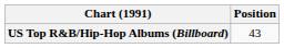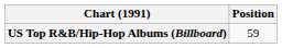 <table class="wikitable plainrowheaders" style="text-align:center">
 <tr>
 <th scope="col">Chart (1991)</th>
 <th scope="col">Position</th>
 </tr>
 <tr>
 <th scope="row">US Top R&B/Hip-Hop Albums (<em>Billboard</em>)</th>
-<td>43</td>
+<td>59</td>
 </tr>
 </table>
